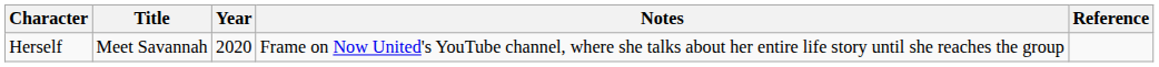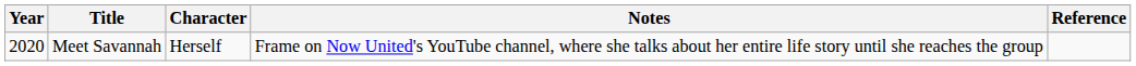 <table class="wikitable">
 <tr>
+<th>Year</th>
+<th>Title</th>
 <th>Character</th>
-<th>Title</th>
-<th>Year</th>
 <th>Notes</th>
 <th>Reference</th>
 </tr>
 <tr>
+<td>2020</td>
+<td>Meet Savannah</td>
 <td>Herself</td>
-<td>Meet Savannah</td>
-<td>2020</td>
 <td>Frame on <a href='#'>Now United</a>'s YouTube channel, where she talks about her entire life story until she reaches the group</td>
 <td></td>
 </tr>
 </table>
